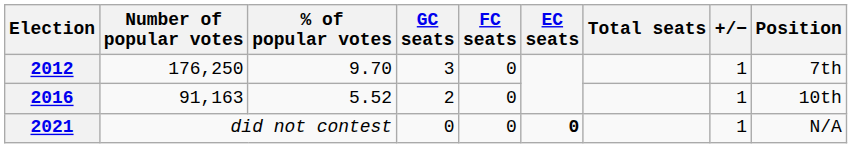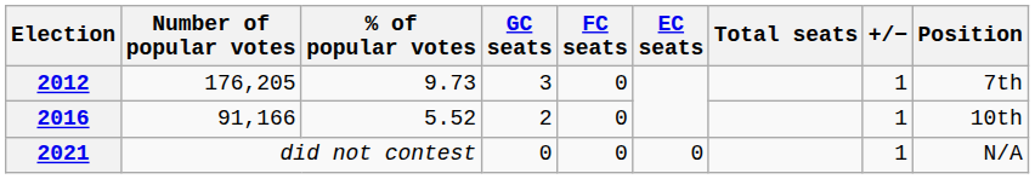 <table class="wikitable" style="text-align: right;">
 <tr align=center>
 <th><strong>Election</strong></th>
 <th>Number of<br>popular votes</th>
 <th>% of<br>popular votes</th>
 <th><a href='#'>GC</a><br>seats</th>
 <th><a href='#'>FC</a><br>seats</th>
 <th><a href='#'>EC</a><br>seats</th>
 <th>Total seats</th>
 <th>+/−</th>
 <th>Position</th>
 </tr>
 <tr>
 <th><a href='#'>2012</a></th>
-<td>176,250</td>
-<td>9.70</td>
+<td>176,205</td>
+<td>9.73</td>
 <td>3</td>
 <td>0</td>
 <td rowspan="2"></td>
 <td></td>
 <td>1</td>
 <td>7th</td>
 </tr>
 <tr>
 <th><a href='#'>2016</a></th>
-<td>91,163</td>
+<td>91,166</td>
 <td>5.52</td>
 <td>2</td>
 <td>0</td>
 <td></td>
 <td>1</td>
 <td>10th</td>
 </tr>
 <tr>
 <th><a href='#'>2021</a></th>
 <td colspan="2"><em>did not contest</em></td>
 <td>0</td>
 <td>0</td>
-<td><strong>0</strong></td>
+<td>0</td>
 <td></td>
 <td>1</td>
 <td>N/A</td>
 </tr>
 </table>
